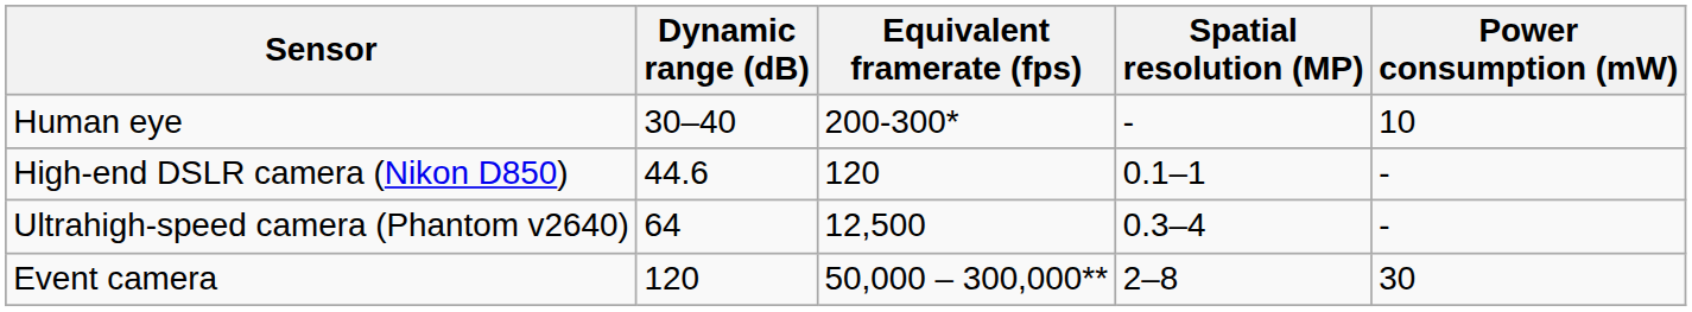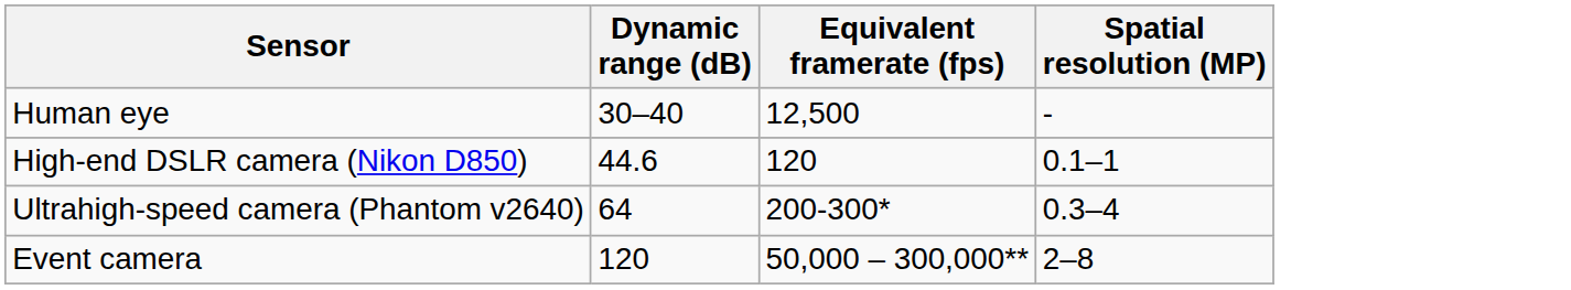 <table class="wikitable">
 <tr>
 <th>Sensor</th>
 <th>Dynamic<br>range (dB)</th>
 <th>Equivalent<br>framerate (fps)</th>
 <th>Spatial<br>resolution (MP)</th>
-<th>Power<br>consumption (mW)</th>
 </tr>
 <tr>
 <td>Human eye</td>
 <td>30–40</td>
-<td>200-300*</td>
+<td>12,500</td>
 <td>-</td>
-<td>10</td>
 </tr>
 <tr>
 <td>High-end DSLR camera (<a href='#'>Nikon D850</a>)</td>
 <td>44.6</td>
 <td>120</td>
 <td>0.1–1</td>
-<td>-</td>
 </tr>
 <tr>
 <td>Ultrahigh-speed camera (Phantom v2640)</td>
 <td>64</td>
-<td>12,500</td>
+<td>200-300*</td>
 <td>0.3–4</td>
-<td>-</td>
 </tr>
 <tr>
 <td>Event camera</td>
 <td>120</td>
 <td>50,000 – 300,000**</td>
 <td>2–8</td>
-<td>30</td>
 </tr>
 </table>
